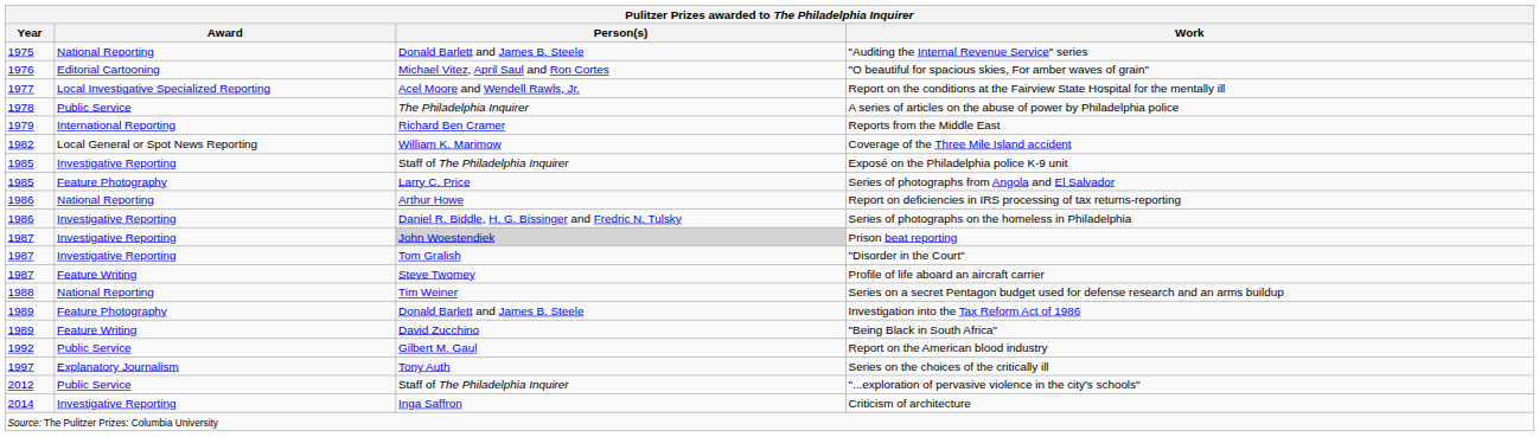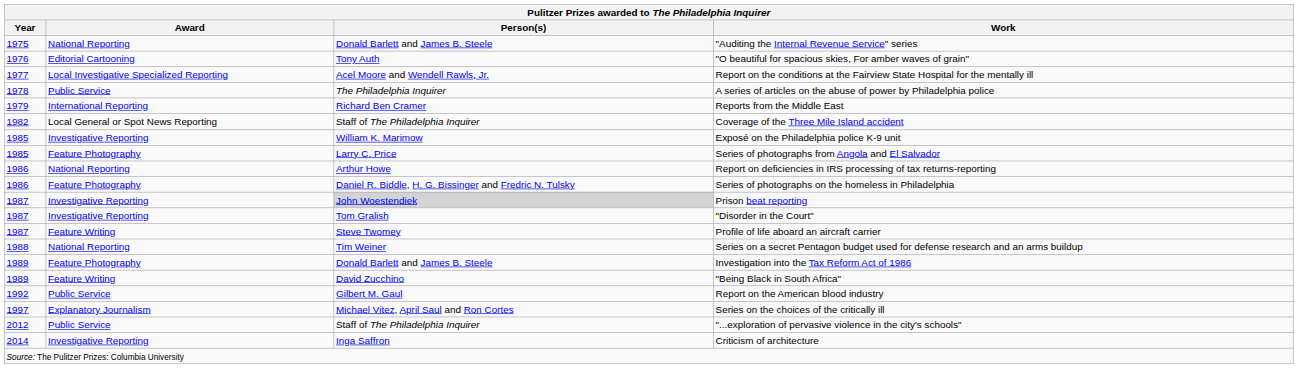 <table class="collapsible wikitable uncollapsed" style="clear: none; font-size: 95%; margin: 0 auto; padding: 0 auto; width: 100%;">
 <tr>
 <th style="text-align:center;" colspan="5">Pulitzer Prizes awarded to <em>The Philadelphia Inquirer</em></th>
 </tr>
 <tr>
 <th>Year</th>
 <th>Award</th>
 <th>Person(s)</th>
 <th>Work</th>
 </tr>
 <tr>
 <td><a href='#'>1975</a></td>
 <td><a href='#'>National Reporting</a></td>
 <td><a href='#'>Donald Barlett</a> and <a href='#'>James B. Steele</a></td>
 <td>"Auditing the <a href='#'>Internal Revenue Service</a>" series</td>
 </tr>
 <tr>
 <td><a href='#'>1976</a></td>
 <td><a href='#'>Editorial Cartooning</a></td>
-<td><a href='#'>Michael Vitez</a>, <a href='#'>April Saul</a> and <a href='#'>Ron Cortes</a></td>
+<td><a href='#'>Tony Auth</a></td>
 <td>"O beautiful for spacious skies, For amber waves of grain"</td>
 </tr>
 <tr>
 <td><a href='#'>1977</a></td>
 <td><a href='#'>Local Investigative Specialized Reporting</a></td>
 <td><a href='#'>Acel Moore</a> and <a href='#'>Wendell Rawls, Jr.</a></td>
 <td>Report on the conditions at the Fairview State Hospital for the mentally ill</td>
 </tr>
 <tr>
 <td><a href='#'>1978</a></td>
 <td><a href='#'>Public Service</a></td>
 <td><em>The Philadelphia Inquirer</em></td>
 <td>A series of articles on the abuse of power by Philadelphia police</td>
 </tr>
 <tr>
 <td><a href='#'>1979</a></td>
 <td><a href='#'>International Reporting</a></td>
 <td><a href='#'>Richard Ben Cramer</a></td>
 <td>Reports from the Middle East</td>
 </tr>
 <tr>
 <td><a href='#'>1982</a></td>
 <td>Local General or Spot News Reporting</td>
-<td><a href='#'>William K. Marimow</a></td>
+<td>Staff of <em>The Philadelphia Inquirer</em></td>
 <td>Coverage of the <a href='#'>Three Mile Island accident</a></td>
 </tr>
 <tr>
 <td><a href='#'>1985</a></td>
 <td><a href='#'>Investigative Reporting</a></td>
-<td>Staff of <em>The Philadelphia Inquirer</em></td>
+<td><a href='#'>William K. Marimow</a></td>
 <td>Exposé on the Philadelphia police K-9 unit</td>
 </tr>
 <tr>
 <td><a href='#'>1985</a></td>
 <td><a href='#'>Feature Photography</a></td>
 <td><a href='#'>Larry C. Price</a></td>
 <td>Series of photographs from <a href='#'>Angola</a> and <a href='#'>El Salvador</a></td>
 </tr>
 <tr>
 <td><a href='#'>1986</a></td>
 <td><a href='#'>National Reporting</a></td>
 <td><a href='#'>Arthur Howe</a></td>
 <td>Report on deficiencies in IRS processing of tax returns-reporting</td>
 </tr>
 <tr>
 <td><a href='#'>1986</a></td>
-<td><a href='#'>Investigative Reporting</a></td>
+<td><a href='#'>Feature Photography</a></td>
 <td><a href='#'>Daniel R. Biddle</a>, <a href='#'>H. G. Bissinger</a> and <a href='#'>Fredric N. Tulsky</a></td>
 <td>Series of photographs on the homeless in Philadelphia</td>
 </tr>
 <tr>
 <td><a href='#'>1987</a></td>
 <td><a href='#'>Investigative Reporting</a></td>
 <td style="background: lightgrey;"><a href='#'>John Woestendiek</a></td>
 <td>Prison <a href='#'>beat reporting</a></td>
 </tr>
 <tr>
 <td><a href='#'>1987</a></td>
 <td><a href='#'>Investigative Reporting</a></td>
 <td><a href='#'>Tom Gralish</a></td>
 <td>"Disorder in the Court"</td>
 </tr>
 <tr>
 <td><a href='#'>1987</a></td>
 <td><a href='#'>Feature Writing</a></td>
 <td><a href='#'>Steve Twomey</a></td>
 <td>Profile of life aboard an aircraft carrier</td>
 </tr>
 <tr>
 <td><a href='#'>1988</a></td>
 <td><a href='#'>National Reporting</a></td>
 <td><a href='#'>Tim Weiner</a></td>
 <td>Series on a secret Pentagon budget used for defense research and an arms buildup</td>
 </tr>
 <tr>
 <td><a href='#'>1989</a></td>
 <td><a href='#'>Feature Photography</a></td>
 <td><a href='#'>Donald Barlett</a> and <a href='#'>James B. Steele</a></td>
 <td>Investigation into the <a href='#'>Tax Reform Act of 1986</a></td>
 </tr>
 <tr>
 <td><a href='#'>1989</a></td>
 <td><a href='#'>Feature Writing</a></td>
 <td><a href='#'>David Zucchino</a></td>
 <td>"Being Black in South Africa"</td>
 </tr>
 <tr>
 <td><a href='#'>1992</a></td>
 <td><a href='#'>Public Service</a></td>
 <td><a href='#'>Gilbert M. Gaul</a></td>
 <td>Report on the American blood industry</td>
 </tr>
 <tr>
 <td><a href='#'>1997</a></td>
 <td><a href='#'>Explanatory Journalism</a></td>
-<td><a href='#'>Tony Auth</a></td>
+<td><a href='#'>Michael Vitez</a>, <a href='#'>April Saul</a> and <a href='#'>Ron Cortes</a></td>
 <td>Series on the choices of the critically ill</td>
 </tr>
 <tr>
 <td><a href='#'>2012</a></td>
 <td><a href='#'>Public Service</a></td>
 <td>Staff of <em>The Philadelphia Inquirer</em></td>
 <td>"...exploration of pervasive violence in the city's schools"</td>
 </tr>
 <tr>
 <td><a href='#'>2014</a></td>
 <td><a href='#'>Investigative Reporting</a></td>
 <td><a href='#'>Inga Saffron</a></td>
 <td>Criticism of architecture</td>
 </tr>
 <tr>
 <td colspan="4"><small><em>Source:</em> The Pulitzer Prizes: Columbia University</small></td>
 </tr>
 </table>
